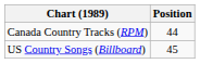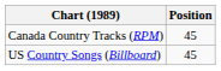 <table class="wikitable sortable">
 <tr>
 <th scope="col">Chart (1989)</th>
 <th scope="col">Position</th>
 </tr>
 <tr>
 <td>Canada Country Tracks (<em><a href='#'>RPM</a></em>)</td>
-<td align="center">44</td>
+<td align="center">45</td>
 </tr>
 <tr>
 <td>US <a href='#'>Country Songs</a> (<em><a href='#'>Billboard</a></em>)</td>
 <td align="center">45</td>
 </tr>
 </table>
